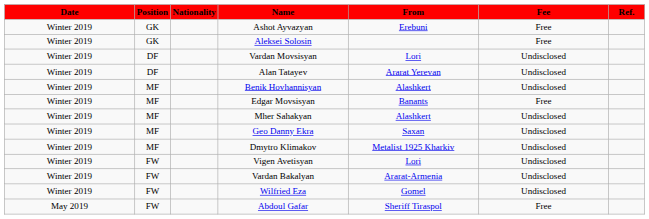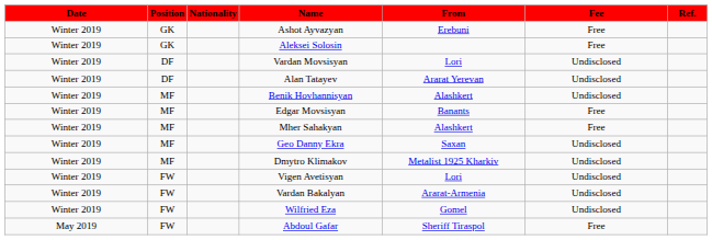 <table class="wikitable"  style="text-align:center; font-size:90%; ">
 <tr>
 <th style="background:#FF0000; color:#000000; width:200px;">Date</th>
 <th style="background:#FF0000; color:#000000; width:50px;">Position</th>
 <th style="background:#FF0000; color:#000000; width:50px;">Nationality</th>
 <th style="background:#FF0000; color:#000000; width:200px;">Name</th>
 <th style="background:#FF0000; color:#000000; width:200px;">From</th>
 <th style="background:#FF0000; color:#000000; width:200px;">Fee</th>
 <th style="background:#FF0000; color:#000000; width:50px;">Ref.</th>
 </tr>
 <tr>
 <td>Winter 2019</td>
 <td>GK</td>
 <td></td>
 <td>Ashot Ayvazyan</td>
 <td><a href='#'>Erebuni</a></td>
 <td>Free</td>
 <td></td>
 </tr>
 <tr>
 <td>Winter 2019</td>
 <td>GK</td>
 <td></td>
 <td><a href='#'>Aleksei Solosin</a></td>
 <td></td>
 <td>Free</td>
 <td></td>
 </tr>
 <tr>
 <td>Winter 2019</td>
 <td>DF</td>
 <td></td>
 <td>Vardan Movsisyan</td>
 <td><a href='#'>Lori</a></td>
 <td>Undisclosed</td>
 <td></td>
 </tr>
 <tr>
 <td>Winter 2019</td>
 <td>DF</td>
 <td></td>
 <td>Alan Tatayev</td>
 <td><a href='#'>Ararat Yerevan</a></td>
 <td>Undisclosed</td>
 <td></td>
 </tr>
 <tr>
 <td>Winter 2019</td>
 <td>MF</td>
 <td></td>
 <td><a href='#'>Benik Hovhannisyan</a></td>
 <td><a href='#'>Alashkert</a></td>
 <td>Undisclosed</td>
 <td></td>
 </tr>
 <tr>
 <td>Winter 2019</td>
 <td>MF</td>
 <td></td>
 <td>Edgar Movsisyan</td>
 <td><a href='#'>Banants</a></td>
 <td>Free</td>
 <td></td>
 </tr>
 <tr>
 <td>Winter 2019</td>
 <td>MF</td>
 <td></td>
 <td>Mher Sahakyan</td>
 <td><a href='#'>Alashkert</a></td>
-<td>Undisclosed</td>
+<td>Free</td>
 <td></td>
 </tr>
 <tr>
 <td>Winter 2019</td>
 <td>MF</td>
 <td></td>
 <td><a href='#'>Geo Danny Ekra</a></td>
 <td><a href='#'>Saxan</a></td>
 <td>Undisclosed</td>
 <td></td>
 </tr>
 <tr>
 <td>Winter 2019</td>
 <td>MF</td>
 <td></td>
 <td>Dmytro Klimakov</td>
 <td><a href='#'>Metalist 1925 Kharkiv</a></td>
 <td>Undisclosed</td>
 <td></td>
 </tr>
 <tr>
 <td>Winter 2019</td>
 <td>FW</td>
 <td></td>
 <td>Vigen Avetisyan</td>
 <td><a href='#'>Lori</a></td>
 <td>Undisclosed</td>
 <td></td>
 </tr>
 <tr>
 <td>Winter 2019</td>
 <td>FW</td>
 <td></td>
 <td>Vardan Bakalyan</td>
 <td><a href='#'>Ararat-Armenia</a></td>
 <td>Undisclosed</td>
 <td></td>
 </tr>
 <tr>
 <td>Winter 2019</td>
 <td>FW</td>
 <td></td>
 <td><a href='#'>Wilfried Eza</a></td>
 <td><a href='#'>Gomel</a></td>
 <td>Undisclosed</td>
 <td></td>
 </tr>
 <tr>
 <td>May 2019</td>
 <td>FW</td>
 <td></td>
 <td><a href='#'>Abdoul Gafar</a></td>
 <td><a href='#'>Sheriff Tiraspol</a></td>
 <td>Free</td>
 <td></td>
 </tr>
 </table>
